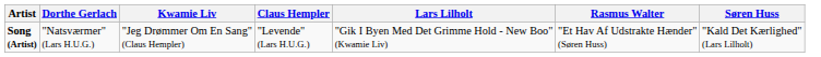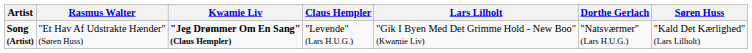 <table class="wikitable">
 <tr>
 <th>Artist</th>
-<th><a href='#'>Dorthe Gerlach</a></th>
+<th><a href='#'>Rasmus Walter</a></th>
 <th><a href='#'>Kwamie Liv</a></th>
 <th><a href='#'>Claus Hempler</a></th>
 <th><a href='#'>Lars Lilholt</a></th>
-<th><a href='#'>Rasmus Walter</a></th>
+<th><a href='#'>Dorthe Gerlach</a></th>
 <th><a href='#'>Søren Huss</a></th>
 </tr>
 <tr>
 <td><strong>Song</strong><br><small><strong>(Artist)</strong></small></td>
-<td>"Natsværmer"<br><small>(Lars H.U.G.)</small></td>
-<td>"Jeg Drømmer Om En Sang"<br><small>(Claus Hempler)</small></td>
+<td>"Et Hav Af Udstrakte Hænder"<br><small>(Søren Huss)</small></td>
+<td><strong>"Jeg Drømmer Om En Sang"<br><small>(Claus Hempler)</small></strong></td>
 <td>"Levende"<br><small>(Lars H.U.G.)</small></td>
 <td>"Gik I Byen Med Det Grimme Hold - New Boo"<br><small>(Kwamie Liv)</small></td>
-<td>"Et Hav Af Udstrakte Hænder"<br><small>(Søren Huss)</small></td>
+<td>"Natsværmer"<br><small>(Lars H.U.G.)</small></td>
 <td>"Kald Det Kærlighed"<br><small>(Lars Lilholt)</small></td>
 </tr>
 </table>
